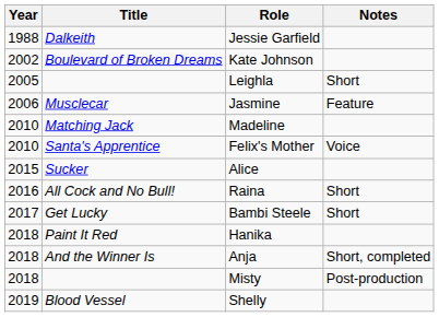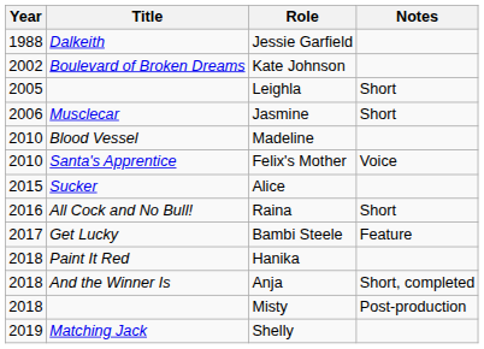 <table class="wikitable sortable">
 <tr>
 <th>Year</th>
 <th>Title</th>
 <th>Role</th>
 <th class="unsortable">Notes</th>
 </tr>
 <tr>
 <td>1988</td>
 <td><em><a href='#'>Dalkeith</a></em></td>
 <td>Jessie Garfield</td>
 <td></td>
 </tr>
 <tr>
 <td>2002</td>
 <td><em><a href='#'>Boulevard of Broken Dreams</a></em></td>
 <td>Kate Johnson</td>
 <td></td>
 </tr>
 <tr>
 <td>2005</td>
 <td><em></em></td>
 <td>Leighla</td>
 <td>Short</td>
 </tr>
 <tr>
 <td>2006</td>
 <td><em><a href='#'>Musclecar</a></em></td>
 <td>Jasmine</td>
-<td>Feature</td>
+<td>Short</td>
 </tr>
 <tr>
 <td>2010</td>
-<td><em><a href='#'>Matching Jack</a></em></td>
+<td><em>Blood Vessel</em></td>
 <td>Madeline</td>
 <td></td>
 </tr>
 <tr>
 <td>2010</td>
 <td><em><a href='#'>Santa's Apprentice</a></em></td>
 <td>Felix's Mother</td>
 <td>Voice</td>
 </tr>
 <tr>
 <td>2015</td>
 <td><em><a href='#'>Sucker</a></em></td>
 <td>Alice</td>
 <td></td>
 </tr>
 <tr>
 <td>2016</td>
 <td><em>All Cock and No Bull!</em></td>
 <td>Raina</td>
 <td>Short</td>
 </tr>
 <tr>
 <td>2017</td>
 <td><em>Get Lucky</em></td>
 <td>Bambi Steele</td>
-<td>Short</td>
+<td>Feature</td>
 </tr>
 <tr>
 <td>2018</td>
 <td><em>Paint It Red</em></td>
 <td>Hanika</td>
 <td></td>
 </tr>
 <tr>
 <td>2018</td>
 <td><em>And the Winner Is</em></td>
 <td>Anja</td>
 <td>Short, completed</td>
 </tr>
 <tr>
 <td>2018</td>
 <td><em></em></td>
 <td>Misty</td>
 <td>Post-production</td>
 </tr>
 <tr>
 <td>2019</td>
-<td><em>Blood Vessel</em></td>
+<td><em><a href='#'>Matching Jack</a></em></td>
 <td>Shelly</td>
 <td></td>
 </tr>
 </table>
